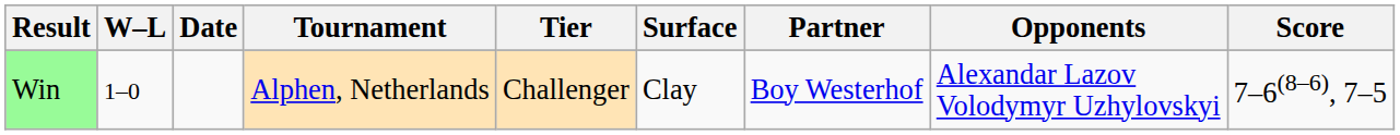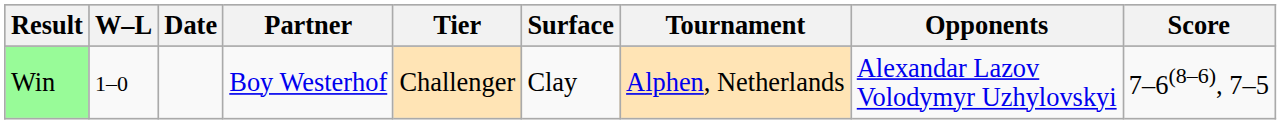 <table class="wikitable">
 <tr>
 <th>Result</th>
 <th class="unsortable">W–L</th>
 <th>Date</th>
-<th>Tournament</th>
+<th>Partner</th>
 <th>Tier</th>
 <th>Surface</th>
-<th>Partner</th>
+<th>Tournament</th>
 <th>Opponents</th>
 <th class="unsortable">Score</th>
 </tr>
 <tr>
 <td bgcolor=98fb98>Win</td>
 <td><small>1–0</small></td>
 <td><a href='#'></a></td>
-<td style=background:moccasin><a href='#'>Alphen</a>, Netherlands</td>
+<td> <a href='#'>Boy Westerhof</a></td>
 <td style=background:moccasin>Challenger</td>
 <td>Clay</td>
-<td> <a href='#'>Boy Westerhof</a></td>
+<td style=background:moccasin><a href='#'>Alphen</a>, Netherlands</td>
 <td> <a href='#'>Alexandar Lazov</a><br> <a href='#'>Volodymyr Uzhylovskyi</a></td>
 <td>7–6<sup>(8–6)</sup>, 7–5</td>
 </tr>
 </table>
